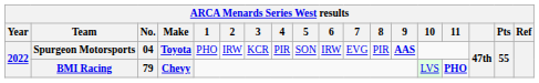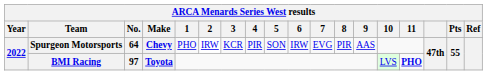 <table class="wikitable" style="text-align:center; font-size:75%">
 <tr>
 <th colspan="22"><a href='#'>ARCA Menards Series West</a> results</th>
 </tr>
 <tr>
 <th>Year</th>
 <th>Team</th>
 <th>No.</th>
 <th>Make</th>
 <th>1</th>
 <th>2</th>
 <th>3</th>
 <th>4</th>
 <th>5</th>
 <th>6</th>
 <th>7</th>
 <th>8</th>
 <th>9</th>
 <th>10</th>
 <th>11</th>
 <th></th>
 <th>Pts</th>
 <th>Ref</th>
 </tr>
 <tr>
 <th rowspan=2><a href='#'>2022</a></th>
 <th>Spurgeon Motorsports</th>
-<th>04</th>
-<th><a href='#'>Toyota</a></th>
+<th>64</th>
+<th><a href='#'>Chevy</a></th>
 <td><a href='#'>PHO</a></td>
 <td style="background:#FFFFFF;"><a href='#'>IRW</a><br></td>
 <td><a href='#'>KCR</a></td>
 <td><a href='#'>PIR</a></td>
 <td><a href='#'>SON</a></td>
 <td><a href='#'>IRW</a></td>
 <td><a href='#'>EVG</a></td>
 <td><a href='#'>PIR</a></td>
-<td><strong><a href='#'>AAS</a></strong></td>
+<td><a href='#'>AAS</a></td>
 <td colspan=2></td>
 <th rowspan=2>47th</th>
 <th rowspan=2>55</th>
 <th rowspan=2></th>
 </tr>
 <tr>
 <th><a href='#'>BMI Racing</a></th>
-<th>79</th>
-<th><a href='#'>Chevy</a></th>
+<th>97</th>
+<th><a href='#'>Toyota</a></th>
 <td colspan=9></td>
 <td style="background:#DFFFDF;"><a href='#'>LVS</a><br></td>
 <td><strong><a href='#'>PHO</a></strong></td>
 </tr>
 </table>
